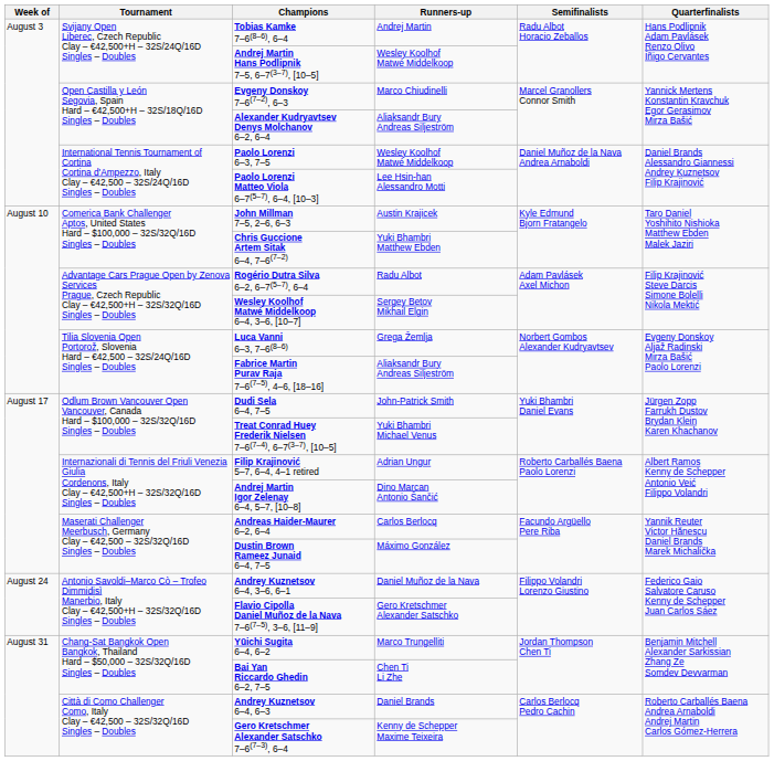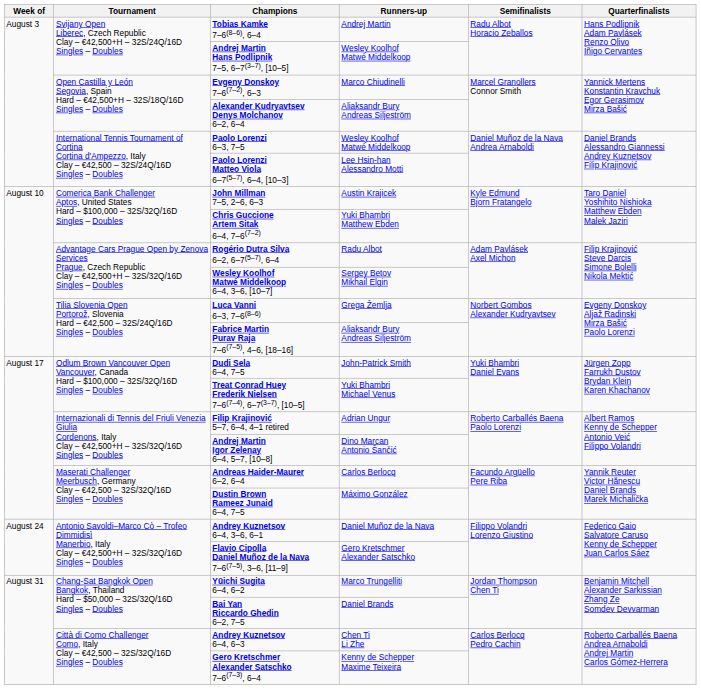 <table class="wikitable" style="font-size:85%;">
 <tr>
 <th width="75">Week of</th>
 <th width="250">Tournament</th>
 <th width="205">Champions</th>
 <th width="205">Runners-up</th>
 <th width="180">Semifinalists</th>
 <th width="180">Quarterfinalists</th>
 </tr>
 <tr valign=top>
 <td rowspan=6>August 3</td>
 <td rowspan=2><a href='#'>Svijany Open</a> <br> <a href='#'>Liberec</a>, Czech Republic <br> Clay – €42,500+H – 32S/24Q/16D <br> <a href='#'>Singles</a> – <a href='#'>Doubles</a></td>
 <td> <strong><a href='#'>Tobias Kamke</a></strong> <br> 7–6<sup>(8–6)</sup>, 6–4</td>
 <td> <a href='#'>Andrej Martin</a></td>
 <td rowspan=2> <a href='#'>Radu Albot</a> <br>  <a href='#'>Horacio Zeballos</a></td>
 <td rowspan=2> <a href='#'>Hans Podlipnik</a> <br>  <a href='#'>Adam Pavlásek</a> <br>  <a href='#'>Renzo Olivo</a> <br>  <a href='#'>Íñigo Cervantes</a></td>
 </tr>
 <tr valign=top>
 <td> <strong><a href='#'>Andrej Martin</a></strong> <br>  <strong><a href='#'>Hans Podlipnik</a></strong> <br>7–5, 6–7<sup>(3–7)</sup>, [10–5]</td>
 <td> <a href='#'>Wesley Koolhof</a> <br>  <a href='#'>Matwé Middelkoop</a></td>
 </tr>
 <tr valign=top>
 <td rowspan=2><a href='#'>Open Castilla y León</a> <br> <a href='#'>Segovia</a>, Spain <br> Hard – €42,500+H – 32S/18Q/16D <br> <a href='#'>Singles</a> – <a href='#'>Doubles</a></td>
 <td> <strong><a href='#'>Evgeny Donskoy</a></strong> <br> 7–6<sup>(7–2)</sup>, 6–3</td>
 <td> <a href='#'>Marco Chiudinelli</a></td>
 <td rowspan=2> <a href='#'>Marcel Granollers</a> <br>  Connor Smith</td>
 <td rowspan=2> <a href='#'>Yannick Mertens</a> <br>  <a href='#'>Konstantin Kravchuk</a> <br>  <a href='#'>Egor Gerasimov</a> <br> <a href='#'>Mirza Bašić</a></td>
 </tr>
 <tr valign=top>
 <td> <strong><a href='#'>Alexander Kudryavtsev</a></strong> <br>  <strong><a href='#'>Denys Molchanov</a></strong> <br> 6–2, 6–4</td>
 <td> <a href='#'>Aliaksandr Bury</a> <br>  <a href='#'>Andreas Siljeström</a></td>
 </tr>
 <tr valign=top>
 <td rowspan=2><a href='#'>International Tennis Tournament of Cortina</a> <br> <a href='#'>Cortina d'Ampezzo</a>, Italy <br> Clay – €42,500 – 32S/24Q/16D <br> <a href='#'>Singles</a> – <a href='#'>Doubles</a></td>
 <td> <strong><a href='#'>Paolo Lorenzi</a></strong> <br> 6–3, 7–5</td>
 <td> <a href='#'>Wesley Koolhof</a> <br>  <a href='#'>Matwé Middelkoop</a></td>
 <td rowspan=2> <a href='#'>Daniel Muñoz de la Nava</a> <br>   <a href='#'>Andrea Arnaboldi</a></td>
 <td rowspan=2> <a href='#'>Daniel Brands</a> <br>  <a href='#'>Alessandro Giannessi</a> <br>  <a href='#'>Andrey Kuznetsov</a> <br>  <a href='#'>Filip Krajinović</a></td>
 </tr>
 <tr valign=top>
 <td> <strong><a href='#'>Paolo Lorenzi</a></strong> <br>  <strong><a href='#'>Matteo Viola</a></strong> <br> 6–7<sup>(5–7)</sup>, 6–4, [10–3]</td>
 <td> <a href='#'>Lee Hsin-han</a> <br>  <a href='#'>Alessandro Motti</a></td>
 </tr>
 <tr valign=top>
 <td rowspan=6>August 10</td>
 <td rowspan=2><a href='#'>Comerica Bank Challenger</a> <br> <a href='#'>Aptos</a>, United States <br> Hard – $100,000 – 32S/32Q/16D <br> <a href='#'>Singles</a> – <a href='#'>Doubles</a></td>
 <td> <strong><a href='#'>John Millman</a></strong> <br> 7–5, 2–6, 6–3</td>
 <td> <a href='#'>Austin Krajicek</a></td>
 <td rowspan=2> <a href='#'>Kyle Edmund</a> <br>  <a href='#'>Bjorn Fratangelo</a></td>
 <td rowspan=2> <a href='#'>Taro Daniel</a> <br>  <a href='#'>Yoshihito Nishioka</a> <br>  <a href='#'>Matthew Ebden</a><br>  <a href='#'>Malek Jaziri</a></td>
 </tr>
 <tr valign=top>
 <td> <strong><a href='#'>Chris Guccione</a></strong> <br>  <strong><a href='#'>Artem Sitak</a></strong> <br> 6–4, 7–6<sup>(7–2)</sup></td>
 <td> <a href='#'>Yuki Bhambri</a> <br>  <a href='#'>Matthew Ebden</a></td>
 </tr>
 <tr valign=top>
 <td rowspan=2><a href='#'>Advantage Cars Prague Open by Zenova Services</a> <br> <a href='#'>Prague</a>, Czech Republic <br> Clay – €42,500+H – 32S/32Q/16D <br> <a href='#'>Singles</a> – <a href='#'>Doubles</a></td>
 <td> <strong><a href='#'>Rogério Dutra Silva</a></strong>  <br> 6–2, 6–7<sup>(5–7)</sup>, 6–4</td>
 <td> <a href='#'>Radu Albot</a></td>
 <td rowspan=2> <a href='#'>Adam Pavlásek</a> <br>  <a href='#'>Axel Michon</a></td>
 <td rowspan=2> <a href='#'>Filip Krajinović</a> <br>  <a href='#'>Steve Darcis</a> <br>  <a href='#'>Simone Bolelli</a> <br>  <a href='#'>Nikola Mektić</a></td>
 </tr>
 <tr valign=top>
 <td> <strong><a href='#'>Wesley Koolhof</a></strong> <br>  <strong><a href='#'>Matwé Middelkoop</a></strong> <br> 6–4, 3–6, [10–7]</td>
 <td> <a href='#'>Sergey Betov</a> <br>  <a href='#'>Mikhail Elgin</a></td>
 </tr>
 <tr valign=top>
 <td rowspan=2><a href='#'>Tilia Slovenia Open</a> <br> <a href='#'>Portorož</a>, Slovenia <br> Hard – €42,500 – 32S/24Q/16D <br> <a href='#'>Singles</a> – <a href='#'>Doubles</a></td>
 <td> <strong><a href='#'>Luca Vanni</a></strong><br>6–3, 7–6<sup>(8–6)</sup></td>
 <td> <a href='#'>Grega Žemlja</a></td>
 <td rowspan=2> <a href='#'>Norbert Gombos</a> <br>  <a href='#'>Alexander Kudryavtsev</a></td>
 <td rowspan=2> <a href='#'>Evgeny Donskoy</a> <br>  <a href='#'>Aljaž Radinski</a> <br>  <a href='#'>Mirza Bašić</a> <br>  <a href='#'>Paolo Lorenzi</a></td>
 </tr>
 <tr valign=top>
 <td> <strong><a href='#'>Fabrice Martin</a></strong> <br>  <strong><a href='#'>Purav Raja</a></strong> <br> 7–6<sup>(7–5)</sup>, 4–6, [18–16]</td>
 <td> <a href='#'>Aliaksandr Bury</a> <br>  <a href='#'>Andreas Siljeström</a></td>
 </tr>
 <tr valign=top>
 <td rowspan=6>August 17</td>
 <td rowspan=2><a href='#'>Odlum Brown Vancouver Open</a> <br> <a href='#'>Vancouver</a>, Canada <br> Hard – $100,000 – 32S/32Q/16D <br> <a href='#'>Singles</a> – <a href='#'>Doubles</a></td>
 <td> <strong><a href='#'>Dudi Sela</a></strong> <br> 6–4, 7–5</td>
 <td> <a href='#'>John-Patrick Smith</a></td>
 <td rowspan=2> <a href='#'>Yuki Bhambri</a> <br>  <a href='#'>Daniel Evans</a></td>
 <td rowspan=2> <a href='#'>Jürgen Zopp</a> <br>  <a href='#'>Farrukh Dustov</a> <br>  <a href='#'>Brydan Klein</a> <br>  <a href='#'>Karen Khachanov</a></td>
 </tr>
 <tr valign=top>
 <td> <strong><a href='#'>Treat Conrad Huey</a></strong> <br>  <strong><a href='#'>Frederik Nielsen</a></strong> <br> 7–6<sup>(7–4)</sup>, 6–7<sup>(3–7)</sup>, [10–5]</td>
 <td> <a href='#'>Yuki Bhambri</a> <br>  <a href='#'>Michael Venus</a></td>
 </tr>
 <tr valign=top>
 <td rowspan=2><a href='#'>Internazionali di Tennis del Friuli Venezia Giulia</a> <br> <a href='#'>Cordenons</a>, Italy <br> Clay – €42,500+H – 32S/32Q/16D <br> <a href='#'>Singles</a> – <a href='#'>Doubles</a></td>
 <td> <strong><a href='#'>Filip Krajinović</a></strong> <br> 5–7, 6–4, 4–1 retired</td>
 <td> <a href='#'>Adrian Ungur</a></td>
 <td rowspan=2> <a href='#'>Roberto Carballés Baena</a> <br>  <a href='#'>Paolo Lorenzi</a></td>
 <td rowspan=2> <a href='#'>Albert Ramos</a> <br>  <a href='#'>Kenny de Schepper</a> <br>  <a href='#'>Antonio Veić</a> <br> <a href='#'>Filippo Volandri</a></td>
 </tr>
 <tr valign=top>
 <td> <strong><a href='#'>Andrej Martin</a></strong> <br>  <strong><a href='#'>Igor Zelenay</a></strong> <br> 6–4, 5–7, [10–8]</td>
 <td> <a href='#'>Dino Marcan</a> <br>  <a href='#'>Antonio Šančić</a></td>
 </tr>
 <tr valign=top>
 <td rowspan=2><a href='#'>Maserati Challenger</a> <br> <a href='#'>Meerbusch</a>, Germany <br> Clay – €42,500 – 32S/32Q/16D <br> <a href='#'>Singles</a> – <a href='#'>Doubles</a></td>
 <td> <strong><a href='#'>Andreas Haider-Maurer</a></strong> <br> 6–2, 6–4</td>
 <td> <a href='#'>Carlos Berlocq</a></td>
 <td rowspan=2> <a href='#'>Facundo Argüello</a> <br>   <a href='#'>Pere Riba</a></td>
 <td rowspan=2> <a href='#'>Yannik Reuter</a> <br>  <a href='#'>Victor Hănescu</a> <br>  <a href='#'>Daniel Brands</a> <br>  <a href='#'>Marek Michalička</a></td>
 </tr>
 <tr valign=top>
 <td> <strong><a href='#'>Dustin Brown</a></strong> <br>  <strong><a href='#'>Rameez Junaid</a></strong> <br> 6–4, 7–5</td>
 <td> <a href='#'>Máximo González</a></td>
 </tr>
 <tr valign=top>
 <td rowspan=2>August 24</td>
 <td rowspan=2><a href='#'>Antonio Savoldi–Marco Cò – Trofeo Dimmidisì</a> <br> <a href='#'>Manerbio</a>, Italy <br> Clay – €42,500+H – 32S/32Q/16D <br> <a href='#'>Singles</a> – <a href='#'>Doubles</a></td>
 <td> <strong><a href='#'>Andrey Kuznetsov</a></strong> <br> 6–4, 3–6, 6–1</td>
 <td> <a href='#'>Daniel Muñoz de la Nava</a></td>
 <td rowspan=2> <a href='#'>Filippo Volandri</a> <br>  <a href='#'>Lorenzo Giustino</a></td>
 <td rowspan=2> <a href='#'>Federico Gaio</a> <br>  <a href='#'>Salvatore Caruso</a> <br>  <a href='#'>Kenny de Schepper</a> <br>  <a href='#'>Juan Carlos Sáez</a></td>
 </tr>
 <tr valign=top>
 <td> <strong><a href='#'>Flavio Cipolla</a></strong><br> <strong><a href='#'>Daniel Muñoz de la Nava</a></strong><br>7–6<sup>(7–5)</sup>, 3–6, [11–9]</td>
 <td> <a href='#'>Gero Kretschmer</a><br> <a href='#'>Alexander Satschko</a></td>
 </tr>
 <tr valign=top>
 <td rowspan=4>August 31</td>
 <td rowspan=2><a href='#'>Chang-Sat Bangkok Open</a> <br> <a href='#'>Bangkok</a>, Thailand <br> Hard – $50,000 – 32S/32Q/16D <br> <a href='#'>Singles</a> – <a href='#'>Doubles</a></td>
 <td><strong> <a href='#'>Yūichi Sugita</a></strong> <br> 6–4, 6–2</td>
 <td> <a href='#'>Marco Trungelliti</a></td>
 <td rowspan=2> <a href='#'>Jordan Thompson</a> <br>  <a href='#'>Chen Ti</a></td>
 <td rowspan=2> <a href='#'>Benjamin Mitchell</a> <br>  <a href='#'>Alexander Sarkissian</a> <br>  <a href='#'>Zhang Ze</a> <br>  <a href='#'>Somdev Devvarman</a></td>
 </tr>
 <tr valign=top>
 <td> <strong><a href='#'>Bai Yan</a></strong> <br>  <strong><a href='#'>Riccardo Ghedin</a></strong><br>6–2, 7–5</td>
-<td> <a href='#'>Chen Ti</a> <br>  <a href='#'>Li Zhe</a></td>
+<td> <a href='#'>Daniel Brands</a></td>
 </tr>
 <tr valign=top>
 <td rowspan=2><a href='#'>Città di Como Challenger</a> <br> <a href='#'>Como</a>, Italy <br> Clay – €42,500 – 32S/32Q/16D <br> <a href='#'>Singles</a> – <a href='#'>Doubles</a></td>
 <td> <strong><a href='#'>Andrey Kuznetsov</a></strong> <br> 6–4, 6–3</td>
-<td> <a href='#'>Daniel Brands</a></td>
+<td> <a href='#'>Chen Ti</a> <br>  <a href='#'>Li Zhe</a></td>
 <td rowspan=2> <a href='#'>Carlos Berlocq</a> <br>  <a href='#'>Pedro Cachin</a></td>
 <td rowspan=2> <a href='#'>Roberto Carballés Baena</a> <br> <a href='#'>Andrea Arnaboldi</a> <br>  <a href='#'>Andrej Martin</a> <br>  <a href='#'>Carlos Gómez-Herrera</a></td>
 </tr>
 <tr valign=top>
 <td> <strong><a href='#'>Gero Kretschmer</a></strong> <br>  <strong><a href='#'>Alexander Satschko</a></strong> <br>7–6<sup>(7–3)</sup>, 6–4</td>
 <td> <a href='#'>Kenny de Schepper</a> <br> <a href='#'>Maxime Teixeira</a></td>
 </tr>
 </table>
